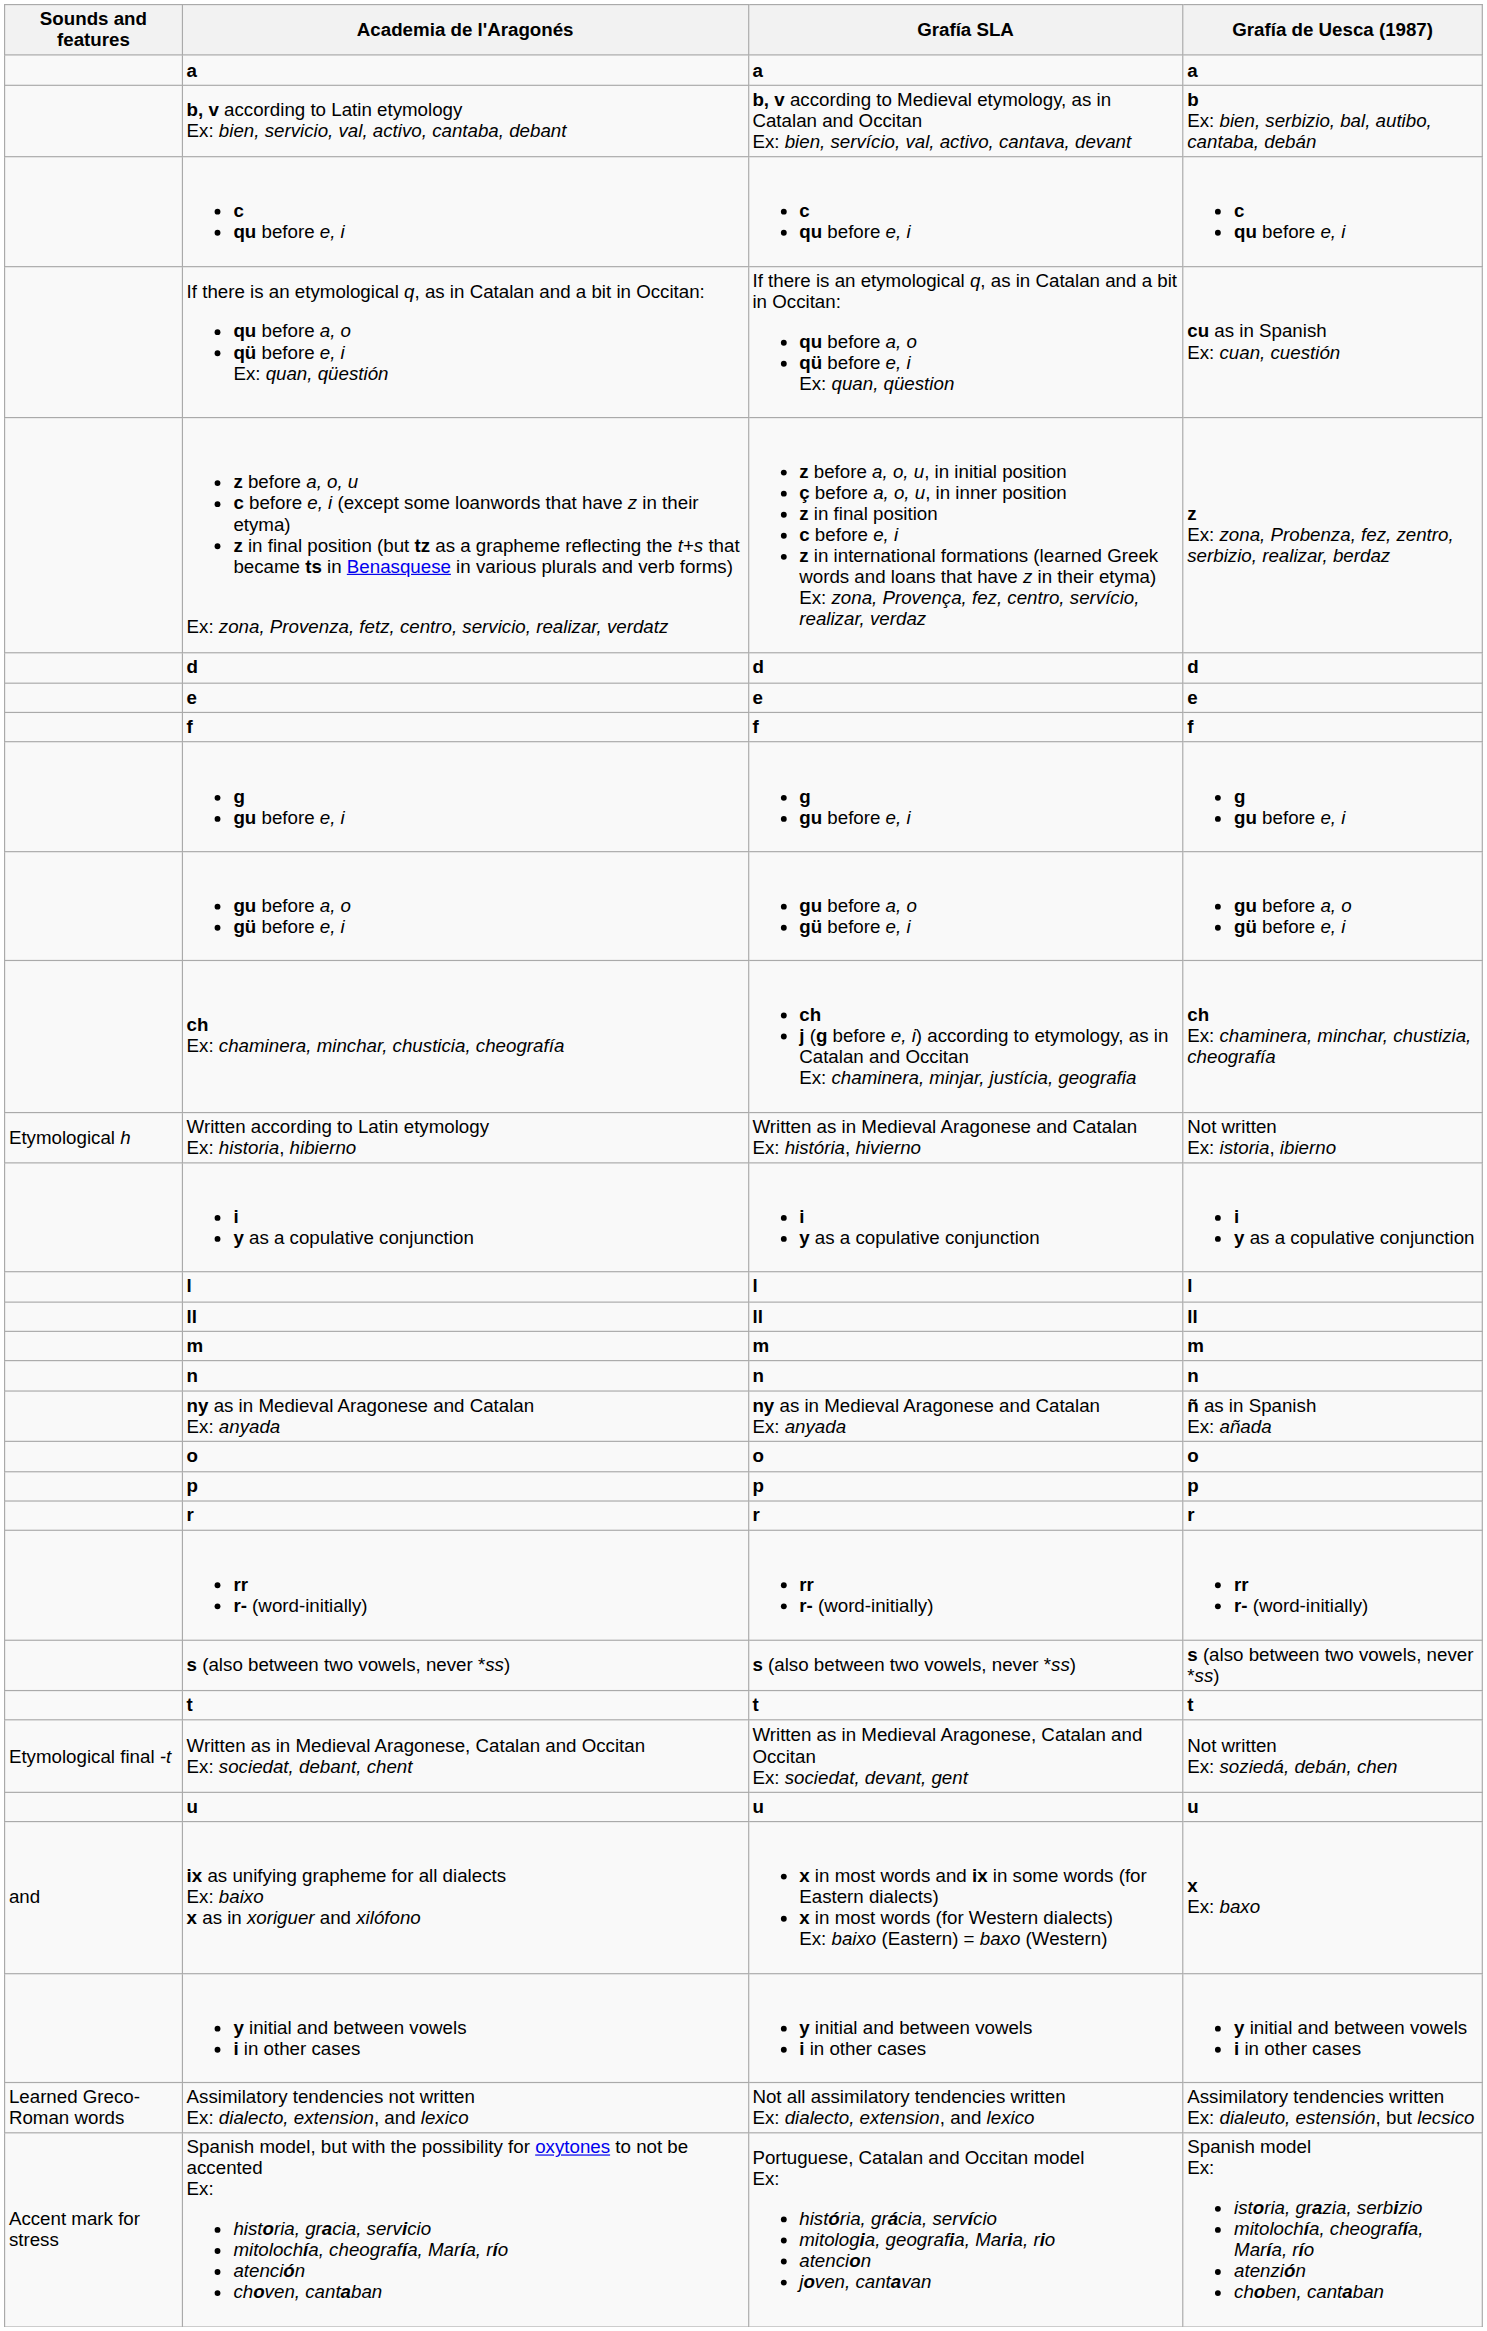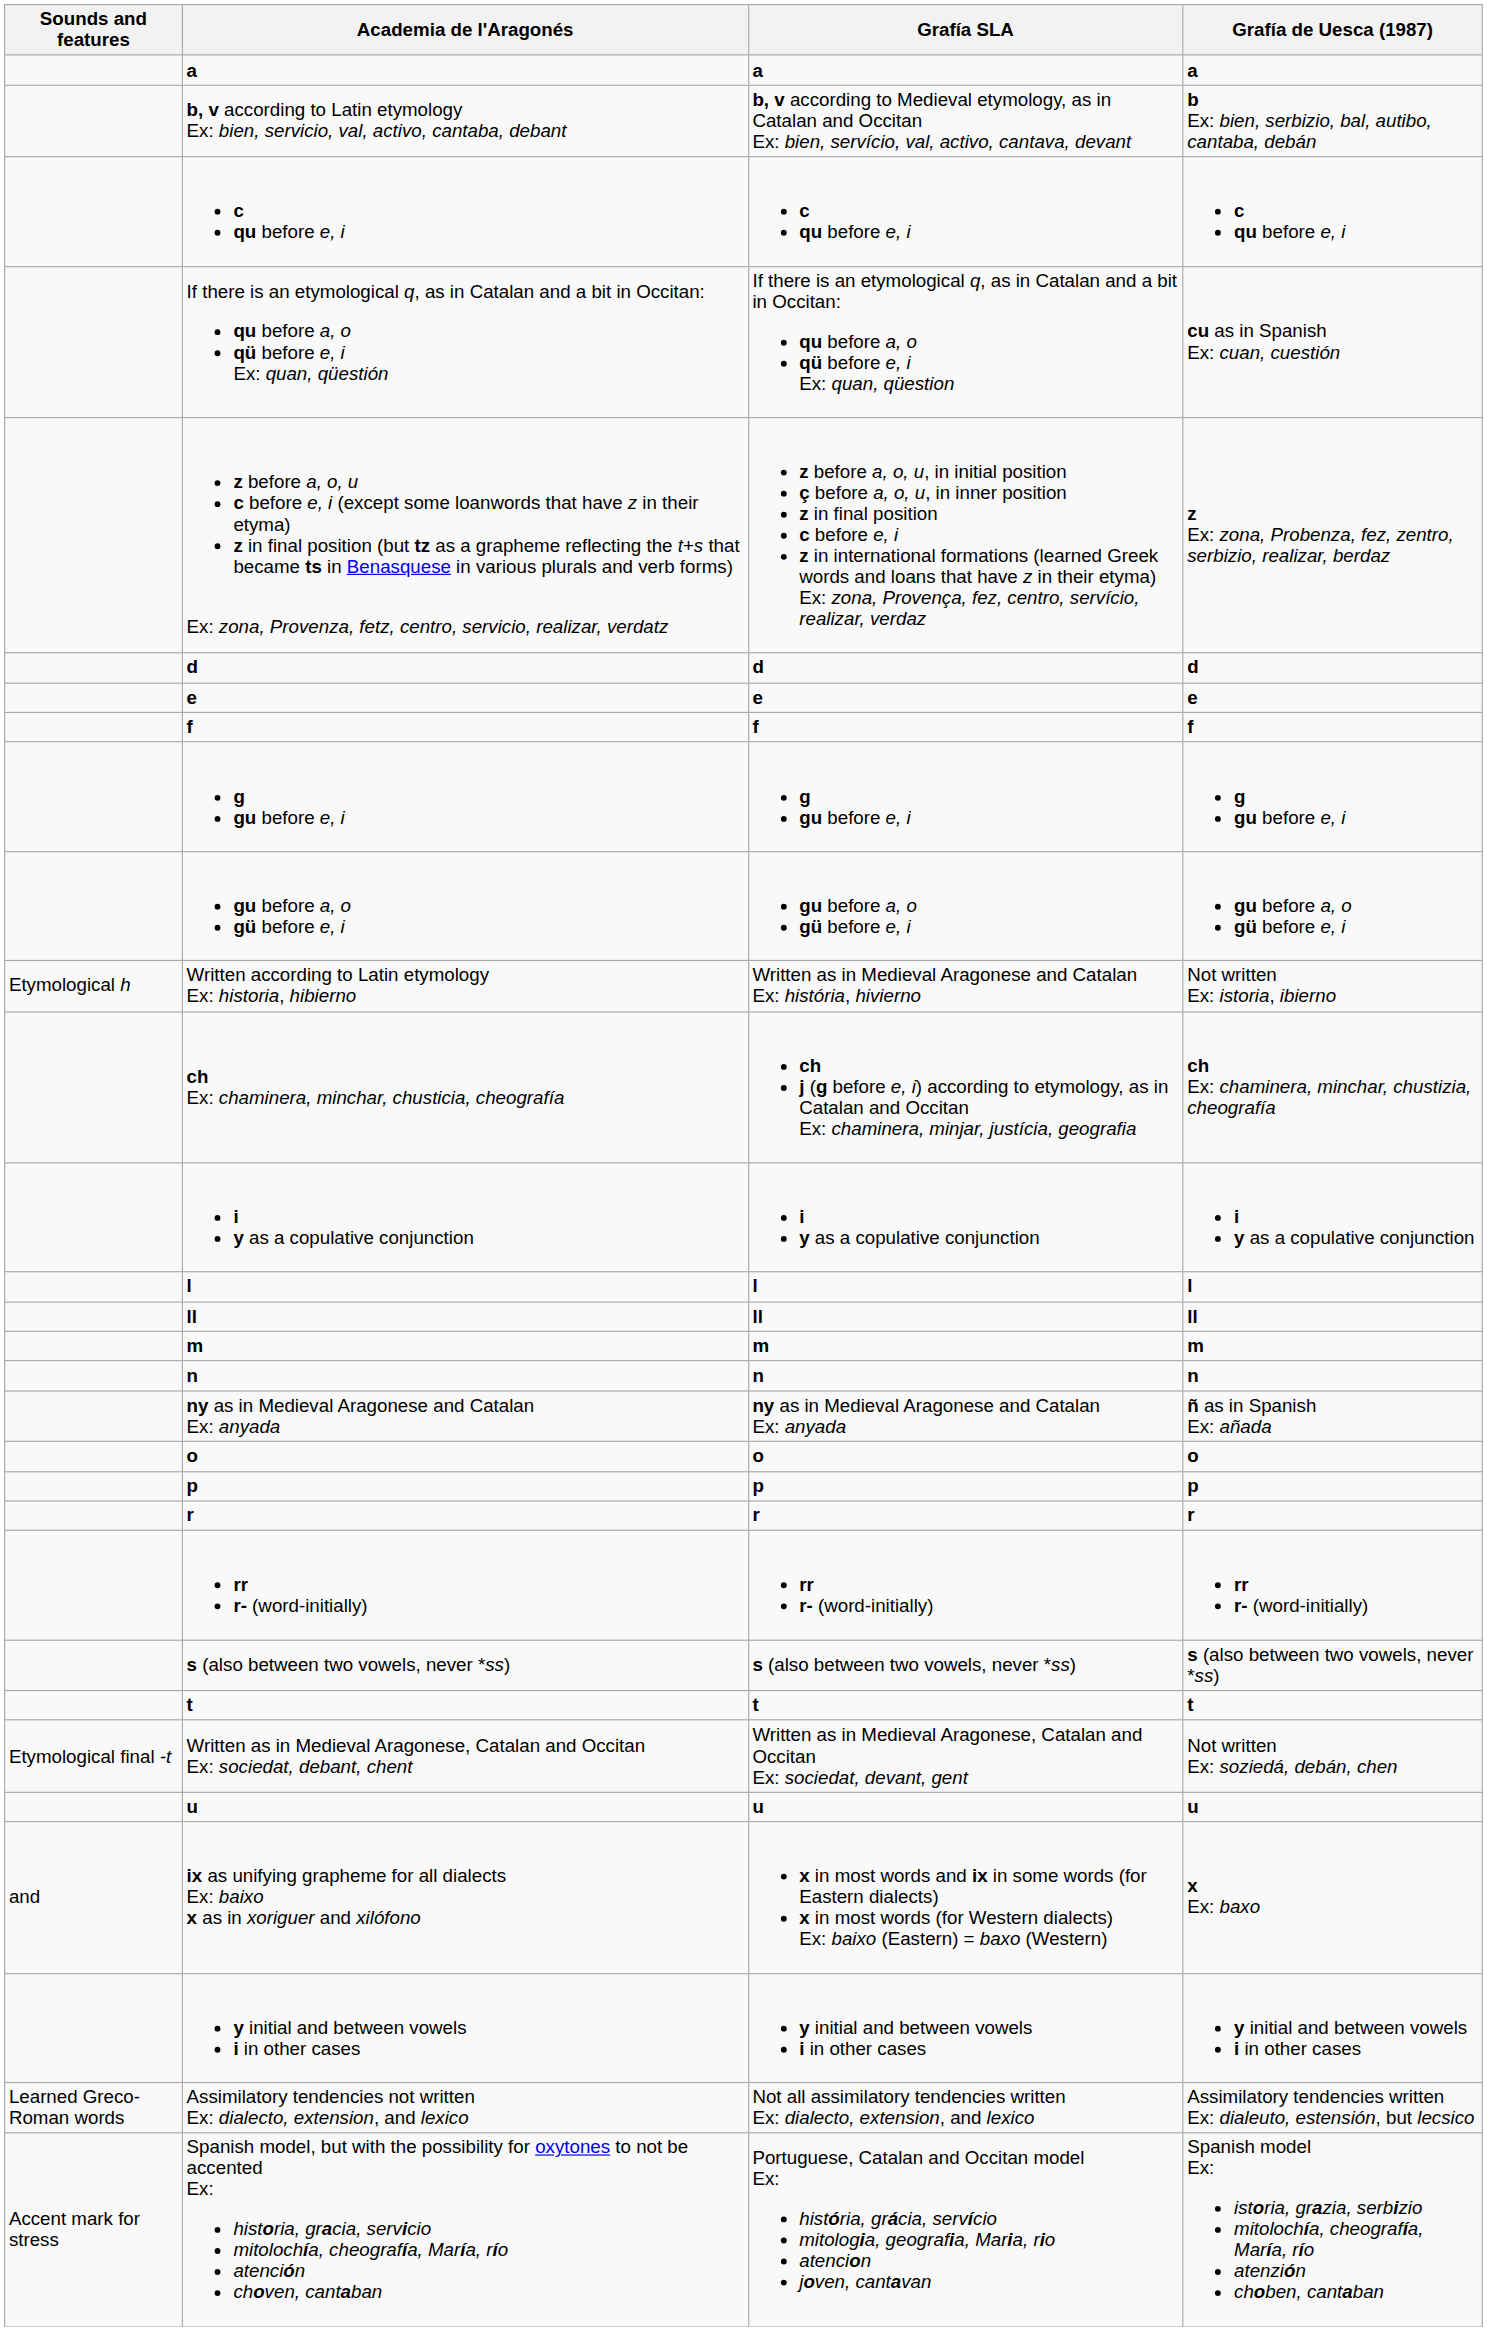 <table class="wikitable" style="margin: 1em auto;">
 <tr>
 <th>Sounds and features</th>
 <th>Academia de l'Aragonés</th>
 <th>Grafía SLA</th>
 <th>Grafía de Uesca (1987)</th>
 </tr>
 <tr>
 <td></td>
 <td><strong>a</strong></td>
 <td><strong>a</strong></td>
 <td><strong>a</strong></td>
 </tr>
 <tr>
 <td></td>
 <td><strong>b, v</strong> according to Latin etymology <br>Ex: <em>bien, servicio, val, activo, cantaba, debant</em></td>
 <td><strong>b, v</strong> according to Medieval etymology, as in Catalan and Occitan<br>Ex: <em>bien, servício, val, activo, cantava, devant</em></td>
 <td><strong>b</strong><br>Ex: <em>bien, serbizio, bal, autibo, cantaba, debán</em></td>
 </tr>
 <tr>
 <td></td>
 <td><br><ul><li><strong>c</strong></li><li><strong>qu</strong> before <em>e, i</em></li></ul></td>
 <td><br><ul><li><strong>c</strong></li><li><strong>qu</strong> before  <em>e, i</em></li></ul></td>
 <td><br><ul><li><strong>c</strong></li><li><strong>qu</strong> before  <em>e, i</em></li></ul></td>
 </tr>
 <tr>
 <td></td>
 <td>If there is an etymological <em>q</em>, as in Catalan and a bit in Occitan:<br><ul><li><strong>qu</strong> before <em>a, o</em></li><li><strong>qü</strong> before <em>e, i</em><br>Ex: <em>quan, qüestión</em></li></ul></td>
 <td>If there is an etymological <em>q</em>, as in Catalan and a bit in Occitan:<br><ul><li><strong>qu</strong> before <em>a, o</em></li><li><strong>qü</strong> before <em>e, i</em><br>Ex: <em>quan, qüestion</em></li></ul></td>
 <td><strong>cu</strong> as in Spanish<br>Ex: <em>cuan, cuestión</em></td>
 </tr>
 <tr>
 <td></td>
 <td><br><ul><li><strong>z</strong> before  <em>a, o, u</em></li><li><strong>c</strong> before  <em>e, i</em> (except some loanwords that have <em>z</em> in their etyma)</li><li><strong>z</strong> in final position  (but <strong>tz</strong> as a grapheme reflecting the <em>t</em>+<em>s</em> that became <strong>ts</strong> in <a href='#'>Benasquese</a> in various plurals and verb forms)</li></ul><br>Ex: <em>zona, Provenza, fetz, centro, servicio, realizar, verdatz</em></td>
 <td><br><ul><li><strong>z</strong> before <em>a, o, u</em>, in initial position</li><li><strong>ç</strong> before  <em>a, o, u</em>, in inner position</li><li><strong>z</strong> in final position</li><li><strong>c</strong> before  <em>e, i</em></li><li><strong>z</strong> in international formations (learned Greek words and loans that have <em>z</em> in their etyma)<br>Ex: <em>zona, Provença, fez, centro, servício, realizar, verdaz</em></li></ul></td>
 <td><strong>z</strong><br>Ex: <em>zona, Probenza, fez, zentro, serbizio, realizar, berdaz</em></td>
 </tr>
 <tr>
 <td></td>
 <td><strong>d</strong></td>
 <td><strong>d</strong></td>
 <td><strong>d</strong></td>
 </tr>
 <tr>
 <td></td>
 <td><strong>e</strong></td>
 <td><strong>e</strong></td>
 <td><strong>e</strong></td>
 </tr>
 <tr>
 <td></td>
 <td><strong>f</strong></td>
 <td><strong>f</strong></td>
 <td><strong>f</strong></td>
 </tr>
 <tr>
 <td></td>
 <td><br><ul><li><strong>g</strong></li><li><strong>gu</strong> before <em>e, i</em></li></ul></td>
 <td><br><ul><li><strong>g</strong></li><li><strong>gu</strong> before <em>e, i</em></li></ul></td>
 <td><br><ul><li><strong>g</strong></li><li><strong>gu</strong> before <em>e, i</em></li></ul></td>
 </tr>
 <tr>
 <td></td>
 <td><br><ul><li><strong>gu</strong> before <em>a, o</em></li><li><strong>gü</strong> before <em>e, i</em></li></ul></td>
 <td><br><ul><li><strong>gu</strong> before <em>a, o</em></li><li><strong>gü</strong> before <em>e, i</em></li></ul></td>
 <td><br><ul><li><strong>gu</strong> before <em>a, o</em></li><li><strong>gü</strong> before <em>e, i</em></li></ul></td>
 </tr>
 <tr>
+<td>Etymological <em>h</em><br></td>
+<td>Written according to Latin etymology<br>Ex: <em>historia</em>, <em>hibierno</em></td>
+<td>Written as in Medieval Aragonese and Catalan<br>Ex: <em>história</em>, <em>hivierno</em></td>
+<td>Not written<br>Ex: <em>istoria</em>, <em>ibierno</em></td>
+</tr>
+<tr>
 <td></td>
 <td><strong>ch</strong><br>Ex: <em>chaminera, minchar, chusticia, cheografía</em></td>
 <td><br><ul><li><strong>ch</strong></li><li><strong>j</strong> (<strong>g</strong> before <em>e, i</em>) according to etymology, as in Catalan and Occitan<br>Ex: <em>chaminera, minjar, justícia, geografia</em></li></ul></td>
 <td><strong>ch</strong><br>Ex: <em>chaminera, minchar, chustizia, cheografía</em></td>
-</tr>
-<tr>
-<td>Etymological <em>h</em><br></td>
-<td>Written according to Latin etymology<br>Ex: <em>historia</em>, <em>hibierno</em></td>
-<td>Written as in Medieval Aragonese and Catalan<br>Ex: <em>história</em>, <em>hivierno</em></td>
-<td>Not written<br>Ex: <em>istoria</em>, <em>ibierno</em></td>
 </tr>
 <tr>
 <td></td>
 <td><br><ul><li><strong>i</strong></li><li><strong>y</strong> as a copulative conjunction</li></ul></td>
 <td><br><ul><li><strong>i</strong></li><li><strong>y</strong> as a copulative conjunction</li></ul></td>
 <td><br><ul><li><strong>i</strong></li><li><strong>y</strong> as a copulative conjunction</li></ul></td>
 </tr>
 <tr>
 <td></td>
 <td><strong>l</strong></td>
 <td><strong>l</strong></td>
 <td><strong>l</strong></td>
 </tr>
 <tr>
 <td></td>
 <td><strong>ll</strong></td>
 <td><strong>ll</strong></td>
 <td><strong>ll</strong></td>
 </tr>
 <tr>
 <td></td>
 <td><strong>m</strong></td>
 <td><strong>m</strong></td>
 <td><strong>m</strong></td>
 </tr>
 <tr>
 <td></td>
 <td><strong>n</strong></td>
 <td><strong>n</strong></td>
 <td><strong>n</strong></td>
 </tr>
 <tr>
 <td></td>
 <td><strong>ny</strong> as in Medieval Aragonese and Catalan<br>Ex: <em>anyada</em></td>
 <td><strong>ny</strong> as in Medieval Aragonese and Catalan<br>Ex: <em>anyada</em></td>
 <td><strong>ñ</strong> as in Spanish<br>Ex: <em>añada</em></td>
 </tr>
 <tr>
 <td></td>
 <td><strong>o</strong></td>
 <td><strong>o</strong></td>
 <td><strong>o</strong></td>
 </tr>
 <tr>
 <td></td>
 <td><strong>p</strong></td>
 <td><strong>p</strong></td>
 <td><strong>p</strong></td>
 </tr>
 <tr>
 <td></td>
 <td><strong>r</strong></td>
 <td><strong>r</strong></td>
 <td><strong>r</strong></td>
 </tr>
 <tr>
 <td></td>
 <td><br><ul><li><strong>rr</strong></li><li><strong>r-</strong> (word-initially)</li></ul></td>
 <td><br><ul><li><strong>rr</strong></li><li><strong>r-</strong> (word-initially)</li></ul></td>
 <td><br><ul><li><strong>rr</strong></li><li><strong>r-</strong> (word-initially)</li></ul></td>
 </tr>
 <tr>
 <td></td>
 <td><strong>s</strong> (also between two vowels, never *<em>ss</em>)</td>
 <td><strong>s</strong> (also between two vowels, never *<em>ss</em>)</td>
 <td><strong>s</strong> (also between two vowels, never *<em>ss</em>)</td>
 </tr>
 <tr>
 <td></td>
 <td><strong>t</strong></td>
 <td><strong>t</strong></td>
 <td><strong>t</strong></td>
 </tr>
 <tr>
 <td>Etymological final <em>-t</em><br></td>
 <td>Written as in Medieval Aragonese, Catalan and Occitan<br>Ex: <em>sociedat, debant, chent</em></td>
 <td>Written as in Medieval Aragonese, Catalan and Occitan<br>Ex: <em>sociedat, devant, gent</em></td>
 <td>Not written<br>Ex: <em>soziedá, debán, chen</em></td>
 </tr>
 <tr>
 <td></td>
 <td><strong>u</strong></td>
 <td><strong>u</strong></td>
 <td><strong>u</strong></td>
 </tr>
 <tr>
 <td> and </td>
 <td><strong>ix</strong> as unifying grapheme for all dialects<br>Ex: <em>baixo</em><br><strong>x</strong> as in <em>xoriguer</em> and <em>xilófono</em></td>
 <td><br><ul><li><strong>x</strong> in most words and <strong>ix</strong> in some words (for Eastern dialects)</li><li><strong>x</strong> in most words (for Western dialects)<br>Ex: <em>baixo</em> (Eastern) = <em>baxo</em> (Western)</li></ul></td>
 <td><strong>x</strong><br>Ex: <em>baxo</em></td>
 </tr>
 <tr>
 <td></td>
 <td><br><ul><li><strong>y</strong> initial and between vowels</li><li><strong>i</strong> in other cases</li></ul></td>
 <td><br><ul><li><strong>y</strong> initial and between vowels</li><li><strong>i</strong> in other cases</li></ul></td>
 <td><br><ul><li><strong>y</strong> initial and between vowels</li><li><strong>i</strong> in other cases</li></ul></td>
 </tr>
 <tr>
 <td>Learned Greco-Roman words</td>
 <td>Assimilatory tendencies not written<br>Ex: <em>dialecto, extension</em>, and <em>lexico</em></td>
 <td>Not all assimilatory tendencies written<br>Ex: <em>dialecto, extension</em>, and <em>lexico</em></td>
 <td>Assimilatory tendencies written<br>Ex: <em>dialeuto, estensión</em>, but <em>lecsico</em></td>
 </tr>
 <tr>
 <td>Accent mark for stress<br></td>
 <td>Spanish model, but with the possibility for <a href='#'>oxytones</a> to not be accented<br>Ex:<br><ul><li><em>hist<strong>o</strong>ria, gr<strong>a</strong>cia, serv<strong>i</strong>cio</em></li><li><em>mitoloch<strong>í</strong>a, cheograf<strong>í</strong>a, Mar<strong>í</strong>a, r<strong>í</strong>o</em></li><li><em>atenci<strong>ó</strong>n</em></li><li><em>ch<strong>o</strong>ven, cant<strong>a</strong>ban</em></li></ul></td>
 <td>Portuguese, Catalan and Occitan model<br>Ex:<br><ul><li><em>hist<strong>ó</strong>ria, gr<strong>á</strong>cia, serv<strong>í</strong>cio</em></li><li><em>mitolog<strong>i</strong>a, geograf<strong>i</strong>a, Mar<strong>i</strong>a, r<strong>i</strong>o</em></li><li><em>atenci<strong>o</strong>n</em></li><li><em>j<strong>o</strong>ven, cant<strong>a</strong>van</em></li></ul></td>
 <td>Spanish model<br>Ex:<br><ul><li><em>ist<strong>o</strong>ria, gr<strong>a</strong>zia, serb<strong>i</strong>zio</em></li><li><em>mitoloch<strong>í</strong>a, cheograf<strong>í</strong>a, Mar<strong>í</strong>a, r<strong>í</strong>o</em></li><li><em>atenzi<strong>ó</strong>n</em></li><li><em>ch<strong>o</strong>ben, cant<strong>a</strong>ban</em></li></ul></td>
 </tr>
 </table>
